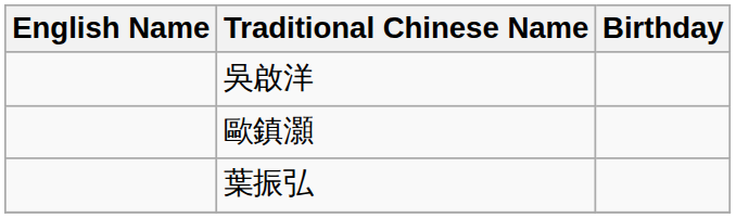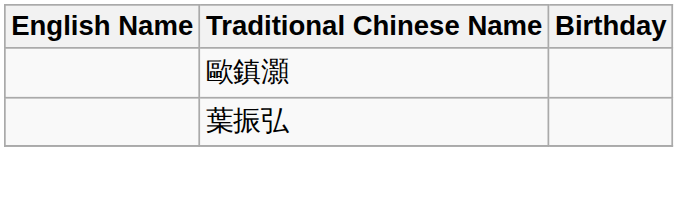 <table class="wikitable">
 <tr>
 <th>English Name</th>
 <th>Traditional Chinese Name</th>
 <th>Birthday</th>
-</tr>
-<tr>
-<td></td>
-<td>吳啟洋</td>
-<td></td>
 </tr>
 <tr>
 <td><br></td>
 <td>歐鎮灝</td>
 <td></td>
 </tr>
 <tr>
 <td></td>
 <td>葉振弘</td>
 <td></td>
 </tr>
 <tr>
 </tr>
 </table>
